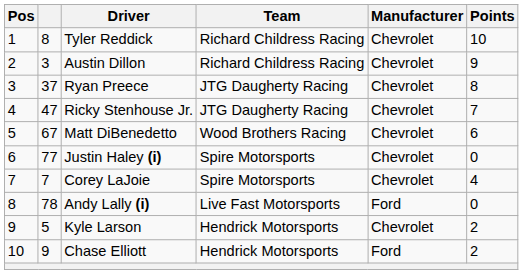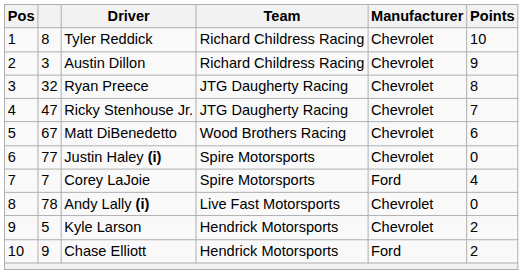 <table class="wikitable" style="font-size:98%">
 <tr>
 <th>Pos</th>
 <th></th>
 <th>Driver</th>
 <th>Team</th>
 <th>Manufacturer</th>
 <th>Points</th>
 </tr>
 <tr>
 <td>1</td>
 <td>8</td>
 <td>Tyler Reddick</td>
 <td>Richard Childress Racing</td>
 <td>Chevrolet</td>
 <td>10</td>
 </tr>
 <tr>
 <td>2</td>
 <td>3</td>
 <td>Austin Dillon</td>
 <td>Richard Childress Racing</td>
 <td>Chevrolet</td>
 <td>9</td>
 </tr>
 <tr>
 <td>3</td>
-<td>37</td>
+<td>32</td>
 <td>Ryan Preece</td>
 <td>JTG Daugherty Racing</td>
 <td>Chevrolet</td>
 <td>8</td>
 </tr>
 <tr>
 <td>4</td>
 <td>47</td>
 <td>Ricky Stenhouse Jr.</td>
 <td>JTG Daugherty Racing</td>
 <td>Chevrolet</td>
 <td>7</td>
 </tr>
 <tr>
 <td>5</td>
 <td>67</td>
 <td>Matt DiBenedetto</td>
 <td>Wood Brothers Racing</td>
 <td>Chevrolet</td>
 <td>6</td>
 </tr>
 <tr>
 <td>6</td>
 <td>77</td>
 <td>Justin Haley <strong>(i)</strong></td>
 <td>Spire Motorsports</td>
 <td>Chevrolet</td>
 <td>0</td>
 </tr>
 <tr>
 <td>7</td>
 <td>7</td>
 <td>Corey LaJoie</td>
 <td>Spire Motorsports</td>
-<td>Chevrolet</td>
+<td>Ford</td>
 <td>4</td>
 </tr>
 <tr>
 <td>8</td>
 <td>78</td>
 <td>Andy Lally <strong>(i)</strong></td>
 <td>Live Fast Motorsports</td>
-<td>Ford</td>
+<td>Chevrolet</td>
 <td>0</td>
 </tr>
 <tr>
 <td>9</td>
 <td>5</td>
 <td>Kyle Larson</td>
 <td>Hendrick Motorsports</td>
 <td>Chevrolet</td>
 <td>2</td>
 </tr>
 <tr>
 <td>10</td>
 <td>9</td>
 <td>Chase Elliott</td>
 <td>Hendrick Motorsports</td>
 <td>Ford</td>
 <td>2</td>
 </tr>
 <tr>
 <th colspan="6"></th>
 </tr>
 </table>
